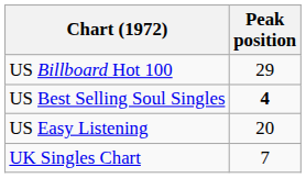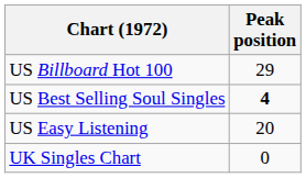 <table class="wikitable">
 <tr>
 <th>Chart (1972)</th>
 <th>Peak<br>position</th>
 </tr>
 <tr>
 <td>US <a href='#'><em>Billboard</em> Hot 100</a></td>
 <td style="text-align:center;">29</td>
 </tr>
 <tr>
 <td>US <a href='#'>Best Selling Soul Singles</a></td>
 <td style="text-align:center;"><strong>4</strong></td>
 </tr>
 <tr>
 <td>US <a href='#'>Easy Listening</a></td>
 <td style="text-align:center;">20</td>
 </tr>
 <tr>
 <td><a href='#'>UK Singles Chart</a></td>
-<td style="text-align:center;">7</td>
+<td style="text-align:center;">0</td>
 </tr>
 </table>
